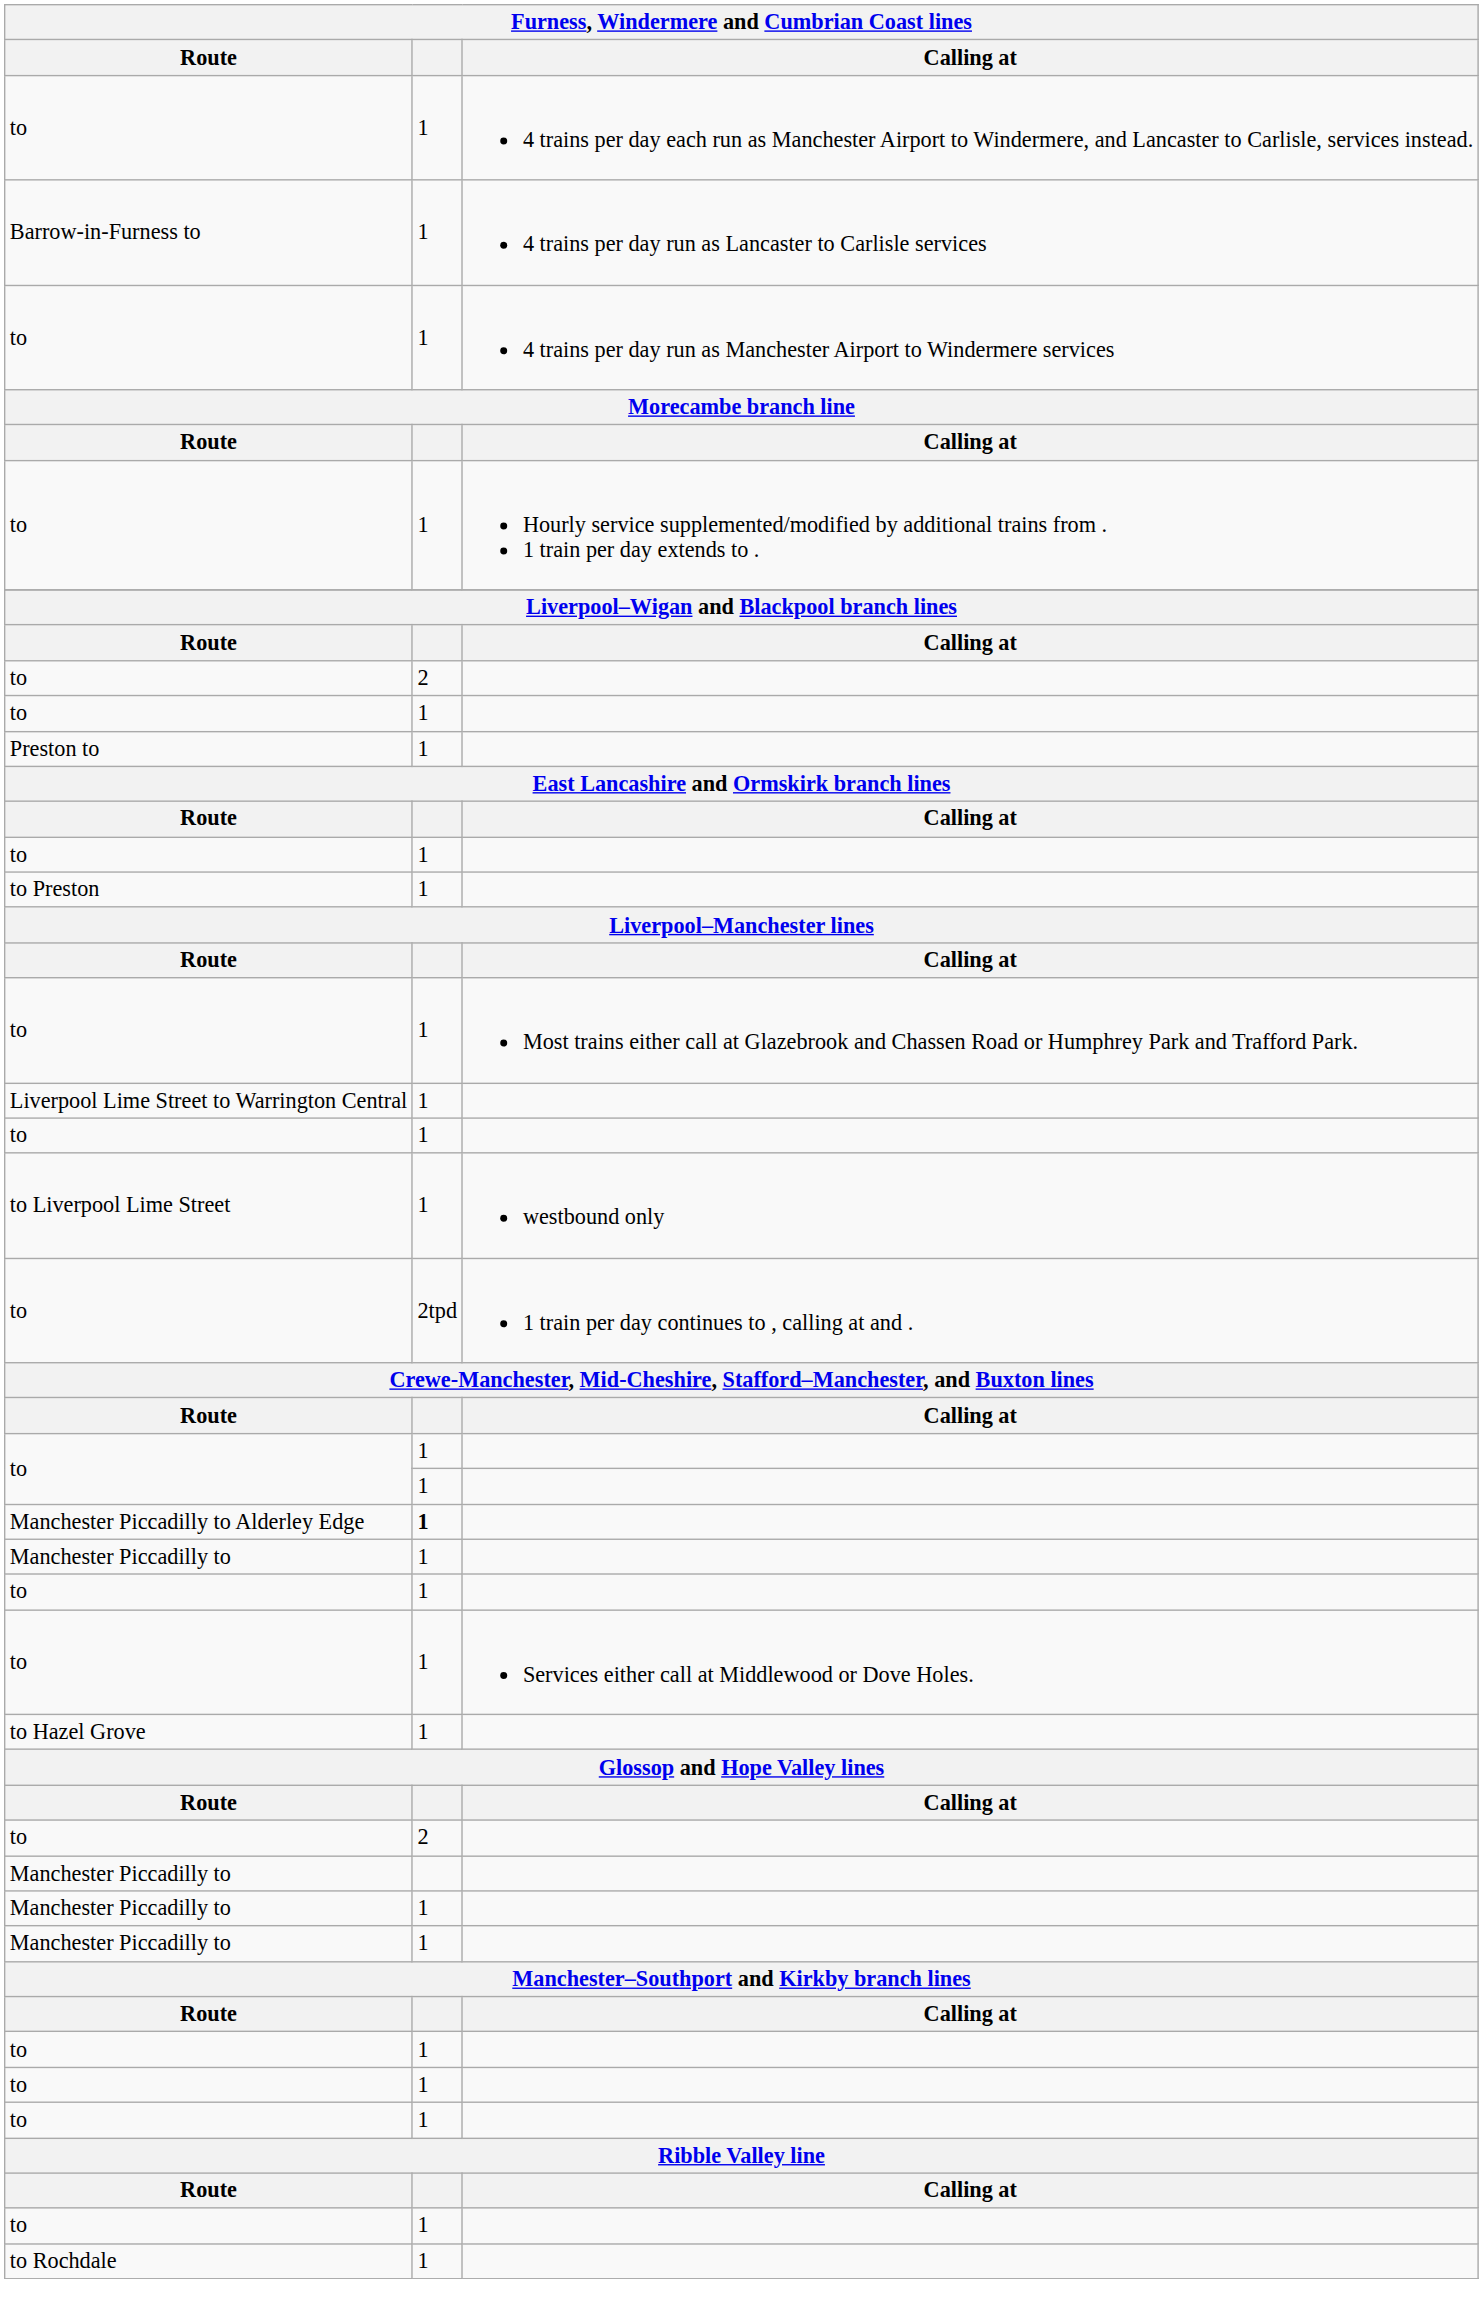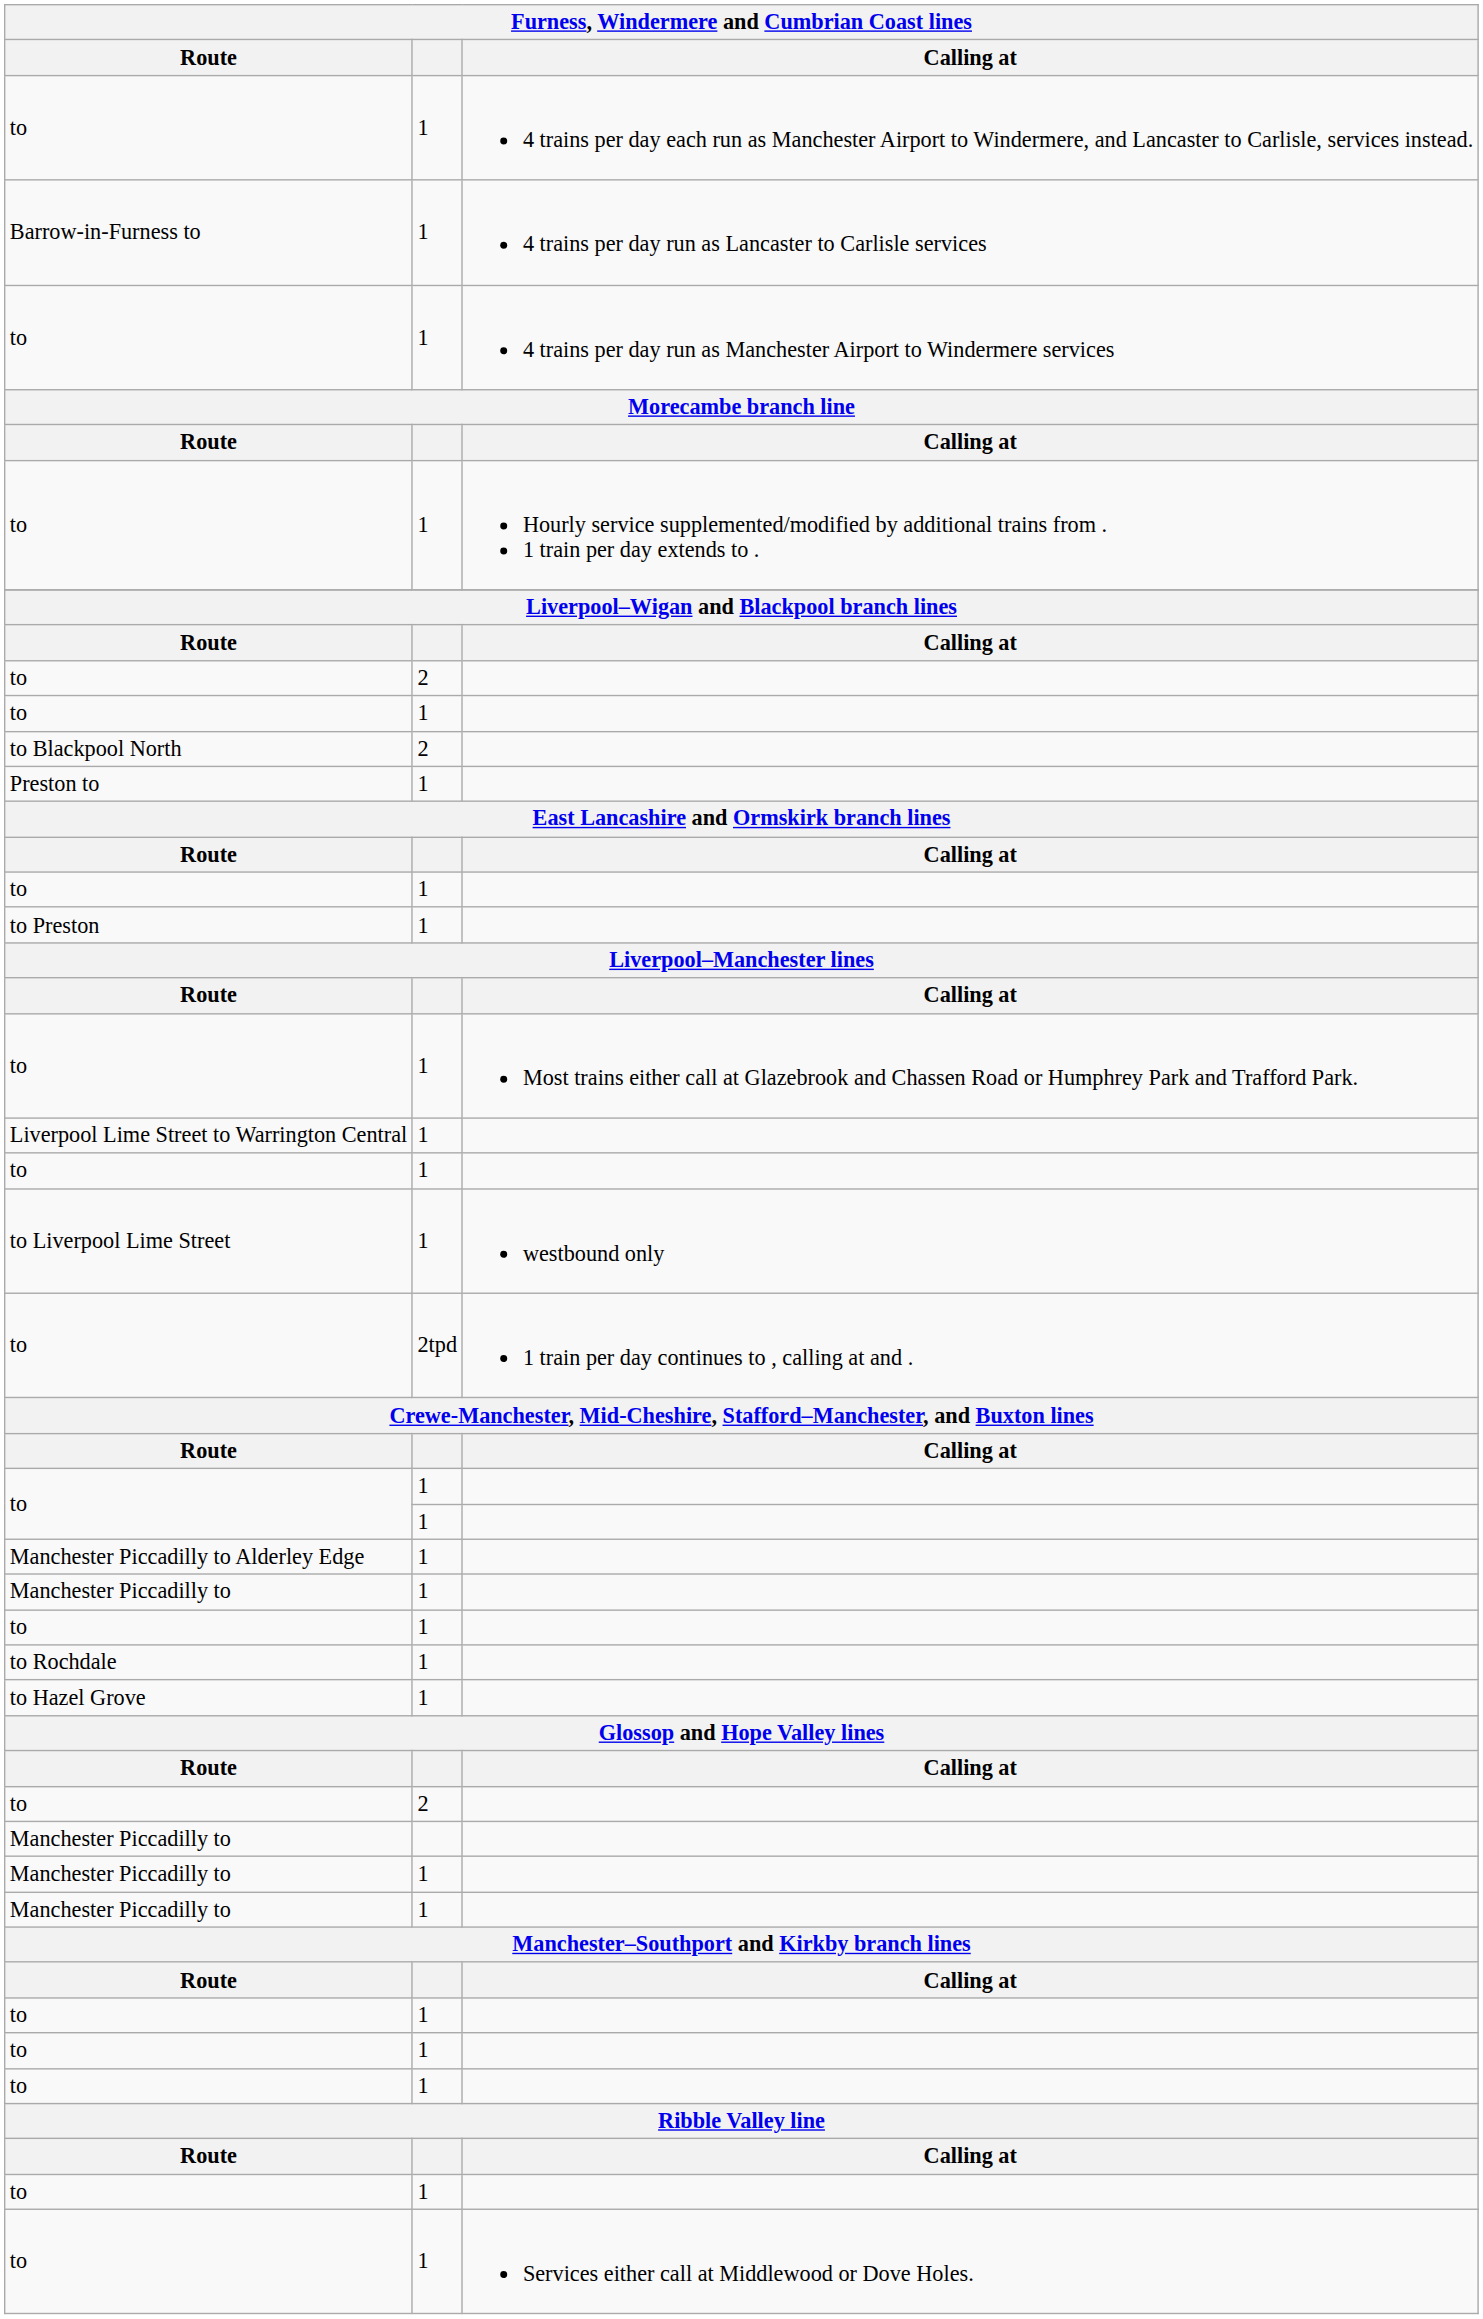 <table class="wikitable">
 <tr>
 <th colspan="3"><a href='#'>Furness</a>, <a href='#'>Windermere</a> and <a href='#'>Cumbrian Coast lines</a></th>
 </tr>
 <tr>
 <th>Route</th>
 <th></th>
 <th>Calling at</th>
 </tr>
 <tr>
 <td> to </td>
 <td>1</td>
 <td><br><ul><li>4 trains per day each run as Manchester Airport to Windermere, and Lancaster to Carlisle, services instead.</li></ul></td>
 </tr>
 <tr>
 <td>Barrow-in-Furness to </td>
 <td>1</td>
 <td><br><ul><li>4 trains per day run as Lancaster to Carlisle services</li></ul></td>
 </tr>
 <tr>
 <td> to </td>
 <td>1</td>
 <td><br><ul><li>4 trains per day run as Manchester Airport to Windermere services</li></ul></td>
 </tr>
 <tr>
 <th colspan="3"><a href='#'>Morecambe branch line</a></th>
 </tr>
 <tr>
 <th>Route</th>
 <th></th>
 <th>Calling at</th>
 </tr>
 <tr>
 <td> to </td>
 <td>1</td>
 <td><br><ul><li>Hourly service supplemented/modified by additional trains from .</li><li>1 train per day extends to .</li></ul></td>
 </tr>
 <tr>
 </tr>
 <tr>
 <th colspan="3"><a href='#'>Liverpool–Wigan</a> and <a href='#'>Blackpool branch lines</a></th>
 </tr>
 <tr>
 <th>Route</th>
 <th></th>
 <th>Calling at</th>
 </tr>
 <tr>
 <td> to </td>
 <td>2</td>
 <td></td>
 </tr>
 <tr>
 <td> to </td>
 <td>1</td>
+<td></td>
+</tr>
+<tr>
+<td> to Blackpool North</td>
+<td>2</td>
 <td></td>
 </tr>
 <tr>
 <td>Preston to </td>
 <td>1</td>
 <td></td>
 </tr>
 <tr>
 <th colspan="3"><a href='#'>East Lancashire</a> and <a href='#'>Ormskirk branch lines</a></th>
 </tr>
 <tr>
 <th>Route</th>
 <th></th>
 <th>Calling at</th>
 </tr>
 <tr>
 <td> to </td>
 <td>1</td>
 <td></td>
 </tr>
 <tr>
 <td> to Preston</td>
 <td>1</td>
 <td></td>
 </tr>
 <tr>
 <th colspan="3"><a href='#'>Liverpool–Manchester lines</a></th>
 </tr>
 <tr>
 <th>Route</th>
 <th></th>
 <th>Calling at</th>
 </tr>
 <tr>
 <td> to </td>
 <td>1</td>
 <td><br><ul><li>Most trains either call at Glazebrook and Chassen Road or Humphrey Park and Trafford Park.</li></ul></td>
 </tr>
 <tr>
 <td>Liverpool Lime Street to Warrington Central</td>
 <td>1</td>
 <td></td>
 </tr>
 <tr>
 <td> to </td>
 <td>1</td>
 <td></td>
 </tr>
 <tr>
 <td> to Liverpool Lime Street</td>
 <td>1</td>
 <td><br><ul><li>westbound only</li></ul></td>
 </tr>
 <tr>
 <td> to </td>
 <td>2tpd</td>
 <td><br><ul><li>1 train per day continues to , calling at  and .</li></ul></td>
 </tr>
 <tr>
 <th colspan="3"><a href='#'>Crewe-Manchester</a>, <a href='#'>Mid-Cheshire</a>, <a href='#'>Stafford–Manchester</a>, and <a href='#'>Buxton lines</a></th>
 </tr>
 <tr>
 <th>Route</th>
 <th></th>
 <th>Calling at</th>
 </tr>
 <tr>
 <td rowspan="2"> to </td>
 <td>1</td>
 <td></td>
 </tr>
 <tr>
 <td>1</td>
 <td></td>
 </tr>
 <tr>
 <td>Manchester Piccadilly to Alderley Edge</td>
-<td><strong>1</strong></td>
+<td>1</td>
 <td></td>
 </tr>
 <tr>
 <td>Manchester Piccadilly to </td>
 <td>1</td>
 <td></td>
 </tr>
 <tr>
 <td> to </td>
 <td>1</td>
 <td></td>
 </tr>
 <tr>
-<td> to </td>
+<td> to Rochdale</td>
 <td>1</td>
-<td><br><ul><li>Services either call at Middlewood or Dove Holes.</li></ul></td>
+<td></td>
 </tr>
 <tr>
 <td> to Hazel Grove</td>
 <td>1</td>
 <td></td>
 </tr>
 <tr>
 <th colspan="3"><a href='#'>Glossop</a> and <a href='#'>Hope Valley lines</a></th>
 </tr>
 <tr>
 <th>Route</th>
 <th></th>
 <th>Calling at</th>
 </tr>
 <tr>
 <td> to </td>
 <td>2</td>
 <td></td>
 </tr>
 <tr>
 <td>Manchester Piccadilly to </td>
 <td></td>
 <td></td>
 </tr>
 <tr>
 <td>Manchester Piccadilly to </td>
 <td>1</td>
 <td></td>
 </tr>
 <tr>
 <td>Manchester Piccadilly to </td>
 <td>1</td>
 <td></td>
 </tr>
 <tr>
 <th colspan="3"><a href='#'>Manchester–Southport</a> and <a href='#'>Kirkby branch lines</a></th>
 </tr>
 <tr>
 <th>Route</th>
 <th></th>
 <th>Calling at</th>
 </tr>
 <tr>
 <td> to </td>
 <td>1</td>
 <td></td>
 </tr>
 <tr>
 <td> to </td>
 <td>1</td>
 <td></td>
 </tr>
 <tr>
 <td> to </td>
 <td>1</td>
 <td></td>
 </tr>
 <tr>
 <th colspan="3"><a href='#'>Ribble Valley line</a></th>
 </tr>
 <tr>
 <th>Route</th>
 <th></th>
 <th>Calling at</th>
 </tr>
 <tr>
 <td> to </td>
 <td>1</td>
 <td></td>
 </tr>
 <tr>
-<td> to Rochdale</td>
+<td> to </td>
 <td>1</td>
-<td></td>
+<td><br><ul><li>Services either call at Middlewood or Dove Holes.</li></ul></td>
 </tr>
 </table>
